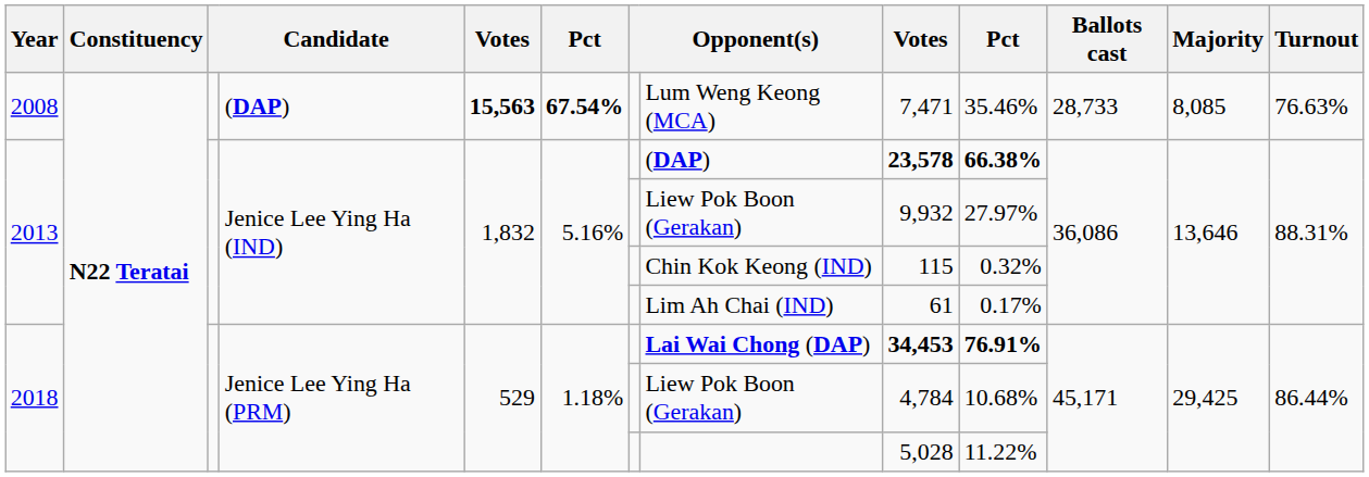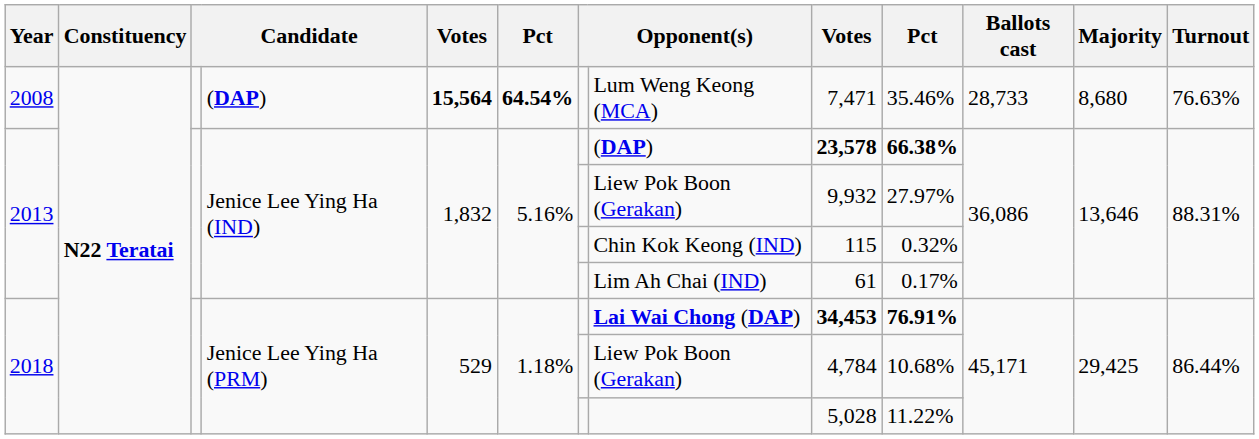 <table class="wikitable" style="margin:0.5em ; font-size:95%">
 <tr>
 <th>Year</th>
 <th>Constituency</th>
 <th colspan=2>Candidate</th>
 <th>Votes</th>
 <th>Pct</th>
 <th colspan=2>Opponent(s)</th>
 <th>Votes</th>
 <th>Pct</th>
 <th>Ballots cast</th>
 <th>Majority</th>
 <th>Turnout</th>
 </tr>
 <tr>
 <td><a href='#'>2008</a></td>
 <td rowspan=9><strong>N22 <a href='#'>Teratai</a></strong></td>
 <td></td>
 <td> (<a href='#'><strong>DAP</strong></a>)</td>
-<td align="right"><strong>15,563</strong></td>
-<td><strong>67.54%</strong></td>
+<td align="right"><strong>15,564</strong></td>
+<td><strong>64.54%</strong></td>
 <td></td>
 <td>Lum Weng Keong (<a href='#'>MCA</a>)</td>
 <td align="right">7,471</td>
 <td>35.46%</td>
 <td>28,733</td>
-<td>8,085</td>
+<td>8,680</td>
 <td>76.63%</td>
 </tr>
 <tr>
 <td rowspan=4><a href='#'>2013</a></td>
 <td rowspan=4  ></td>
 <td rowspan=4>Jenice Lee Ying Ha (<a href='#'>IND</a>)</td>
 <td rowspan=4 align="right">1,832</td>
 <td rowspan=4 align=right>5.16%</td>
 <td></td>
 <td> (<a href='#'><strong>DAP</strong></a>)</td>
 <td align="right"><strong>23,578</strong></td>
 <td><strong>66.38%</strong></td>
 <td rowspan=4>36,086</td>
 <td rowspan=4>13,646</td>
 <td rowspan=4>88.31%</td>
 </tr>
 <tr>
 <td></td>
 <td>Liew Pok Boon (<a href='#'>Gerakan</a>)</td>
 <td align="right">9,932</td>
 <td>27.97%</td>
 </tr>
 <tr>
 <td></td>
 <td>Chin Kok Keong (<a href='#'>IND</a>)</td>
 <td align="right">115</td>
 <td align=right>0.32%</td>
 </tr>
 <tr>
 <td></td>
 <td>Lim Ah Chai (<a href='#'>IND</a>)</td>
 <td align="right">61</td>
 <td align=right>0.17%</td>
 </tr>
 <tr>
 <td rowspan=3><a href='#'>2018</a></td>
 <td rowspan=3 bgcolor=></td>
 <td rowspan=3>Jenice Lee Ying Ha (<a href='#'>PRM</a>)</td>
 <td rowspan=3 align="right">529</td>
 <td rowspan=3 align=right>1.18%</td>
 <td></td>
 <td><strong><a href='#'>Lai Wai Chong</a></strong> (<a href='#'><strong>DAP</strong></a>)</td>
 <td align="right"><strong>34,453</strong></td>
 <td><strong>76.91%</strong></td>
 <td rowspan=3>45,171</td>
 <td rowspan=3>29,425</td>
 <td rowspan=3>86.44%</td>
 </tr>
 <tr>
 <td></td>
 <td>Liew Pok Boon (<a href='#'>Gerakan</a>)</td>
 <td align="right">4,784</td>
 <td>10.68%</td>
 </tr>
 <tr>
 <td></td>
 <td></td>
 <td align="right">5,028</td>
 <td>11.22%</td>
 </tr>
 </table>
